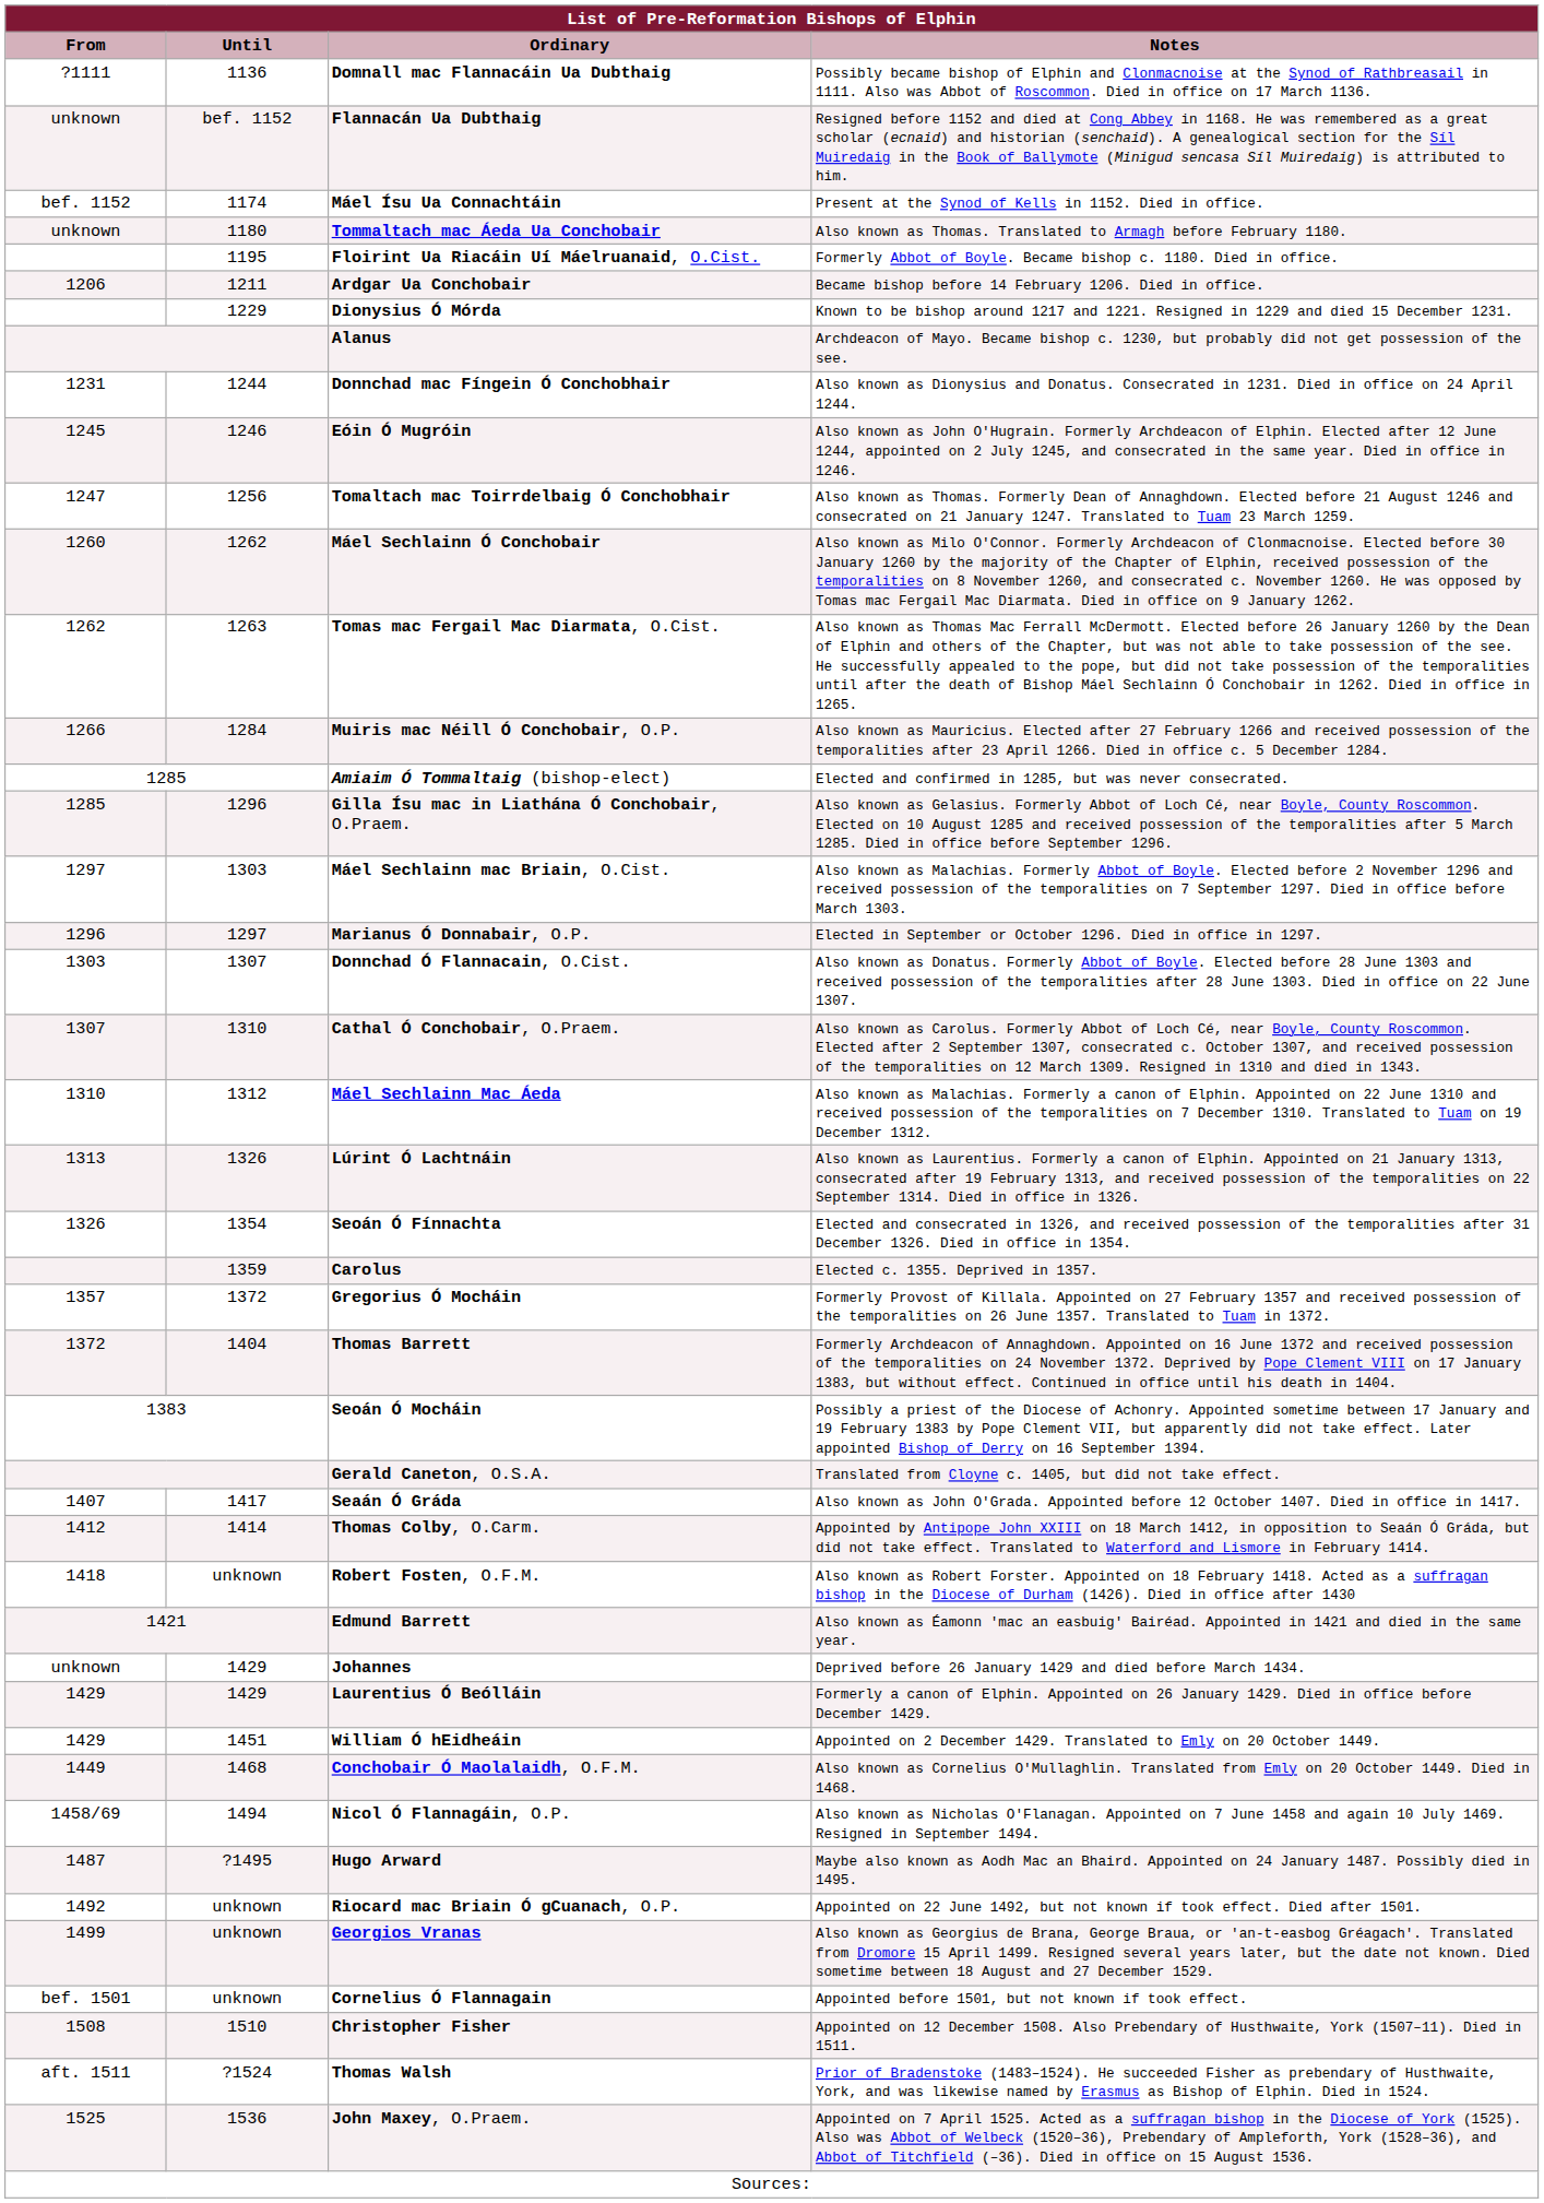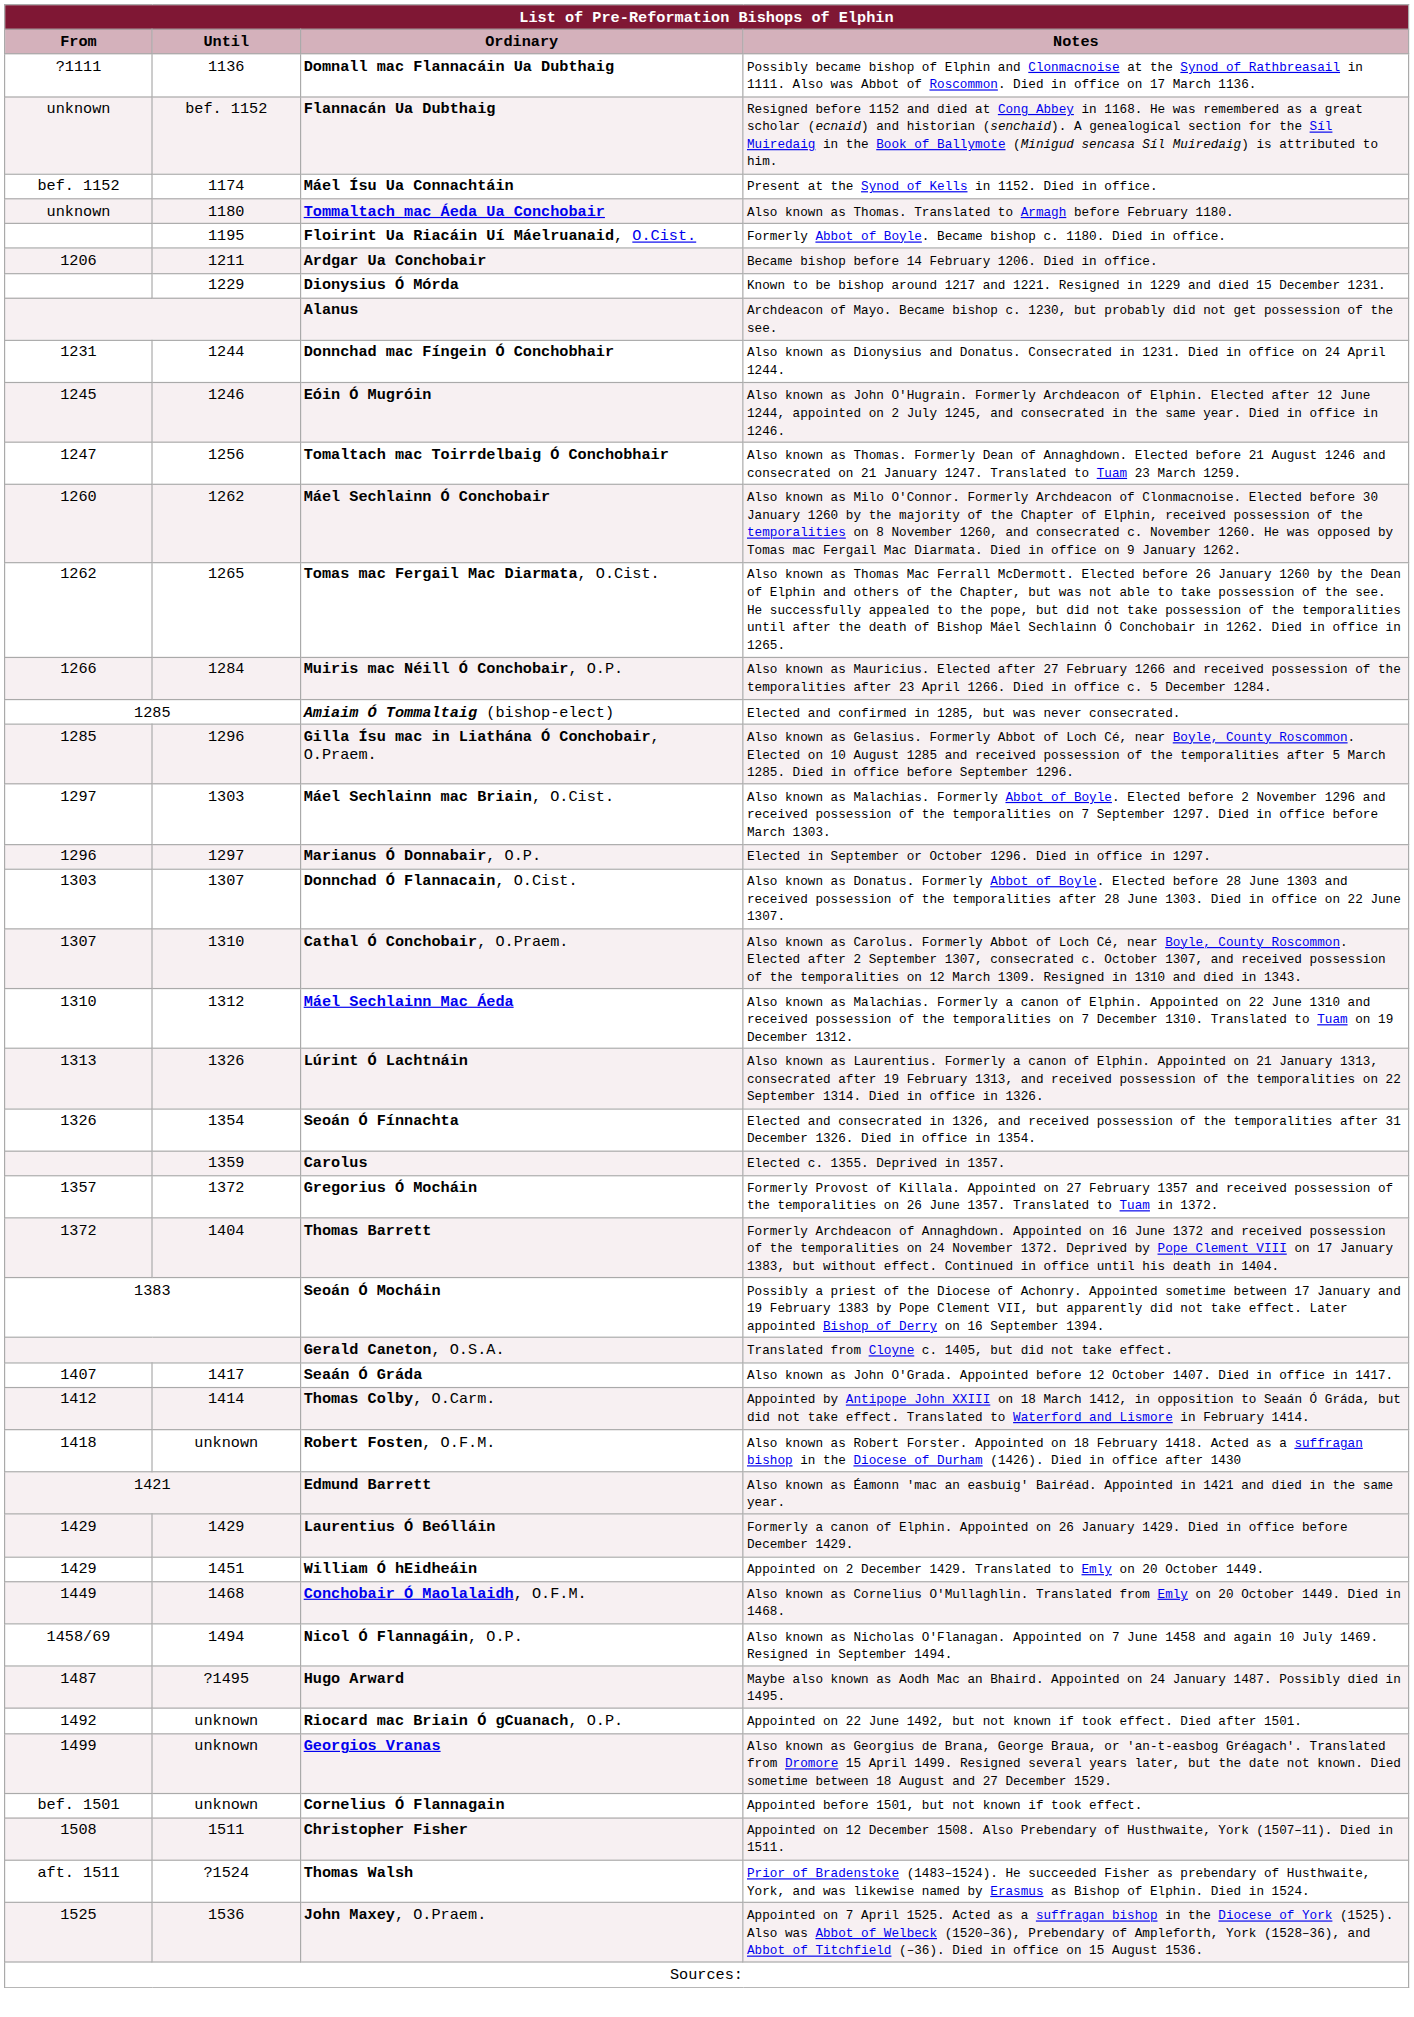 <table class="wikitable" style="width:95%">
 <tr>
 <th colspan="4" style="background-color: #7F1734; color: white;">List of Pre-Reformation Bishops of Elphin</th>
 </tr>
 <tr align=top>
 <th style="background-color: #D4B1BB; width: 10%;">From</th>
 <th style="background-color: #D4B1BB; width: 10%;">Until</th>
 <th style="background-color: #D4B1BB; width: 30%;">Ordinary</th>
 <th style="background-color: #D4B1BB; width: 45%;">Notes</th>
 </tr>
 <tr valign=top bgcolor="white">
 <td align="center">?1111</td>
 <td align="center">1136</td>
 <td><strong>Domnall mac Flannacáin Ua Dubthaig</strong></td>
 <td><small>Possibly became bishop of Elphin and <a href='#'>Clonmacnoise</a> at the <a href='#'>Synod of Rathbreasail</a> in 1111. Also was Abbot of <a href='#'>Roscommon</a>. Died in office on 17 March 1136.</small></td>
 </tr>
 <tr valign=top bgcolor="#F7F0F2">
 <td align="center">unknown</td>
 <td align="center">bef. 1152</td>
 <td><strong>Flannacán Ua Dubthaig</strong></td>
 <td><small>Resigned before 1152 and died at <a href='#'>Cong Abbey</a> in 1168. He was remembered as a great scholar (<em>ecnaid</em>) and historian (<em>senchaid</em>). A genealogical section for the <a href='#'>Síl Muiredaig</a> in the <a href='#'>Book of Ballymote</a> (<em>Minigud sencasa Síl Muiredaig</em>) is attributed to him.</small></td>
 </tr>
 <tr valign=top bgcolor="white">
 <td align="center">bef. 1152</td>
 <td align="center">1174</td>
 <td><strong>Máel Ísu Ua Connachtáin</strong></td>
 <td><small>Present at the <a href='#'>Synod of Kells</a> in 1152. Died in office.</small></td>
 </tr>
 <tr valign=top bgcolor="#F7F0F2">
 <td align="center">unknown</td>
 <td align="center">1180</td>
 <td><strong><a href='#'>Tommaltach mac Áeda Ua Conchobair</a></strong></td>
 <td><small>Also known as Thomas. Translated to <a href='#'>Armagh</a> before February 1180.</small></td>
 </tr>
 <tr valign=top bgcolor="white">
 <td align="center"></td>
 <td align="center">1195</td>
 <td><strong>Floirint Ua Riacáin Uí Máelruanaid</strong>, <a href='#'>O.Cist.</a></td>
 <td><small>Formerly <a href='#'>Abbot of Boyle</a>. Became bishop c. 1180. Died in office.</small></td>
 </tr>
 <tr valign=top bgcolor="#F7F0F2">
 <td align="center">1206</td>
 <td align="center">1211</td>
 <td><strong>Ardgar Ua Conchobair</strong></td>
 <td><small>Became bishop before 14 February 1206. Died in office.</small></td>
 </tr>
 <tr valign=top bgcolor="white">
 <td align="center"></td>
 <td align="center">1229</td>
 <td><strong>Dionysius Ó Mórda</strong></td>
 <td><small>Known to be bishop around 1217 and 1221. Resigned in 1229 and died 15 December 1231.</small></td>
 </tr>
 <tr valign=top bgcolor="#F7F0F2">
 <td colspan="2" align="center"></td>
 <td><strong>Alanus</strong></td>
 <td><small>Archdeacon of Mayo. Became bishop c. 1230, but probably did not get possession of the see.</small></td>
 </tr>
 <tr valign=top bgcolor="white">
 <td align="center">1231</td>
 <td align="center">1244</td>
 <td><strong>Donnchad mac Fíngein Ó Conchobhair</strong></td>
 <td><small>Also known as Dionysius and Donatus. Consecrated in 1231. Died in office on 24 April 1244.</small></td>
 </tr>
 <tr valign=top bgcolor="#F7F0F2">
 <td align="center">1245</td>
 <td align="center">1246</td>
 <td><strong>Eóin Ó Mugróin</strong></td>
 <td><small>Also known as John O'Hugrain. Formerly Archdeacon of Elphin. Elected after 12 June 1244, appointed on 2 July 1245, and consecrated in the same year. Died in office in 1246.</small></td>
 </tr>
 <tr valign=top bgcolor="white">
 <td align="center">1247</td>
 <td align="center">1256</td>
 <td><strong>Tomaltach mac Toirrdelbaig Ó Conchobhair</strong></td>
 <td><small>Also known as Thomas. Formerly Dean of Annaghdown. Elected before 21 August 1246 and consecrated on 21 January 1247. Translated to <a href='#'>Tuam</a> 23 March 1259.</small></td>
 </tr>
 <tr valign=top bgcolor="#F7F0F2">
 <td align="center">1260</td>
 <td align="center">1262</td>
 <td><strong>Máel Sechlainn Ó Conchobair</strong></td>
 <td><small>Also known as Milo O'Connor. Formerly Archdeacon of Clonmacnoise. Elected before 30 January 1260 by the majority of the Chapter of Elphin, received possession of the <a href='#'>temporalities</a> on 8 November 1260, and consecrated c. November 1260. He was opposed by Tomas mac Fergail Mac Diarmata. Died in office on 9 January 1262.</small></td>
 </tr>
 <tr valign=top bgcolor="white">
 <td align="center">1262</td>
-<td align="center">1263</td>
+<td align="center">1265</td>
 <td><strong>Tomas mac Fergail Mac Diarmata</strong>, O.Cist.</td>
 <td><small>Also known as Thomas Mac Ferrall McDermott. Elected before 26 January 1260 by the Dean of Elphin and others of the Chapter, but was not able to take possession of the see. He successfully appealed to the pope, but did not take possession of the temporalities until after the death of Bishop Máel Sechlainn Ó Conchobair in 1262. Died in office in 1265.</small></td>
 </tr>
 <tr valign=top bgcolor="#F7F0F2">
 <td align="center">1266</td>
 <td align="center">1284</td>
 <td><strong>Muiris mac Néill Ó Conchobair</strong>, O.P.</td>
 <td><small>Also known as Mauricius. Elected after 27 February 1266 and received possession of the temporalities after 23 April 1266. Died in office c. 5 December 1284.</small></td>
 </tr>
 <tr valign=top bgcolor="white">
 <td colspan="2" align="center">1285</td>
 <td><strong><em>Amiaim Ó Tommaltaig</em></strong> (bishop-elect)</td>
 <td><small>Elected and confirmed in 1285, but was never consecrated.</small></td>
 </tr>
 <tr valign=top bgcolor="#F7F0F2">
 <td align="center">1285</td>
 <td align="center">1296</td>
 <td><strong>Gilla Ísu mac in Liathána Ó Conchobair</strong>, O.Praem.</td>
 <td><small>Also known as Gelasius. Formerly Abbot of Loch Cé, near <a href='#'>Boyle, County Roscommon</a>. Elected on 10 August 1285 and received possession of the temporalities after 5 March 1285. Died in office before September 1296.</small></td>
 </tr>
 <tr valign=top bgcolor="white">
 <td align="center">1297</td>
 <td align="center">1303</td>
 <td><strong>Máel Sechlainn mac Briain</strong>, O.Cist.</td>
 <td><small>Also known as Malachias. Formerly <a href='#'>Abbot of Boyle</a>. Elected before 2 November 1296 and received possession of the temporalities on 7 September 1297. Died in office before March 1303.</small></td>
 </tr>
 <tr valign=top bgcolor="#F7F0F2">
 <td align="center">1296</td>
 <td align="center">1297</td>
 <td><strong>Marianus Ó Donnabair</strong>, O.P.</td>
 <td><small>Elected in September or October 1296. Died in office in 1297.</small></td>
 </tr>
 <tr valign=top bgcolor="white">
 <td align="center">1303</td>
 <td align="center">1307</td>
 <td><strong>Donnchad Ó Flannacain</strong>, O.Cist.</td>
 <td><small>Also known as Donatus. Formerly <a href='#'>Abbot of Boyle</a>. Elected before 28 June 1303 and received possession of the temporalities after 28 June 1303. Died in office on 22 June 1307.</small></td>
 </tr>
 <tr valign=top bgcolor="#F7F0F2">
 <td align="center">1307</td>
 <td align="center">1310</td>
 <td><strong>Cathal Ó Conchobair</strong>, O.Praem.</td>
 <td><small>Also known as Carolus. Formerly Abbot of Loch Cé, near <a href='#'>Boyle, County Roscommon</a>. Elected after 2 September 1307, consecrated c. October 1307, and received possession of the temporalities on 12 March 1309. Resigned in 1310 and died in 1343.</small></td>
 </tr>
 <tr valign=top bgcolor="white">
 <td align="center">1310</td>
 <td align="center">1312</td>
 <td><strong><a href='#'>Máel Sechlainn Mac Áeda</a></strong></td>
 <td><small>Also known as Malachias. Formerly a canon of Elphin. Appointed on 22 June 1310 and received possession of the temporalities on 7 December 1310. Translated to <a href='#'>Tuam</a> on 19 December 1312.</small></td>
 </tr>
 <tr valign=top bgcolor="#F7F0F2">
 <td align="center">1313</td>
 <td align="center">1326</td>
 <td><strong>Lúrint Ó Lachtnáin</strong></td>
 <td><small>Also known as Laurentius. Formerly a canon of Elphin. Appointed on 21 January 1313, consecrated after 19 February 1313, and received possession of the temporalities on 22 September 1314. Died in office in 1326.</small></td>
 </tr>
 <tr valign=top bgcolor="white">
 <td align="center">1326</td>
 <td align="center">1354</td>
 <td><strong>Seoán Ó Fínnachta</strong></td>
 <td><small>Elected and consecrated in 1326, and received possession of the temporalities after 31 December 1326. Died in office in 1354.</small></td>
 </tr>
 <tr valign=top bgcolor="#F7F0F2">
 <td align="center"></td>
 <td align="center">1359</td>
 <td><strong>Carolus</strong></td>
 <td><small>Elected c. 1355. Deprived in 1357.</small></td>
 </tr>
 <tr valign=top bgcolor="white">
 <td align="center">1357</td>
 <td align="center">1372</td>
 <td><strong>Gregorius Ó Mocháin</strong></td>
 <td><small>Formerly Provost of Killala. Appointed on 27 February 1357 and received possession of the temporalities on 26 June 1357. Translated to <a href='#'>Tuam</a> in 1372.</small></td>
 </tr>
 <tr valign=top bgcolor="#F7F0F2">
 <td align="center">1372</td>
 <td align="center">1404</td>
 <td><strong>Thomas Barrett</strong></td>
 <td><small>Formerly Archdeacon of Annaghdown. Appointed on 16 June 1372 and received possession of the temporalities on 24 November 1372. Deprived by <a href='#'>Pope Clement VIII</a> on 17 January 1383, but without effect. Continued in office until his death in 1404.</small></td>
 </tr>
 <tr valign=top bgcolor="white">
 <td colspan="2" align="center">1383</td>
 <td><strong>Seoán Ó Mocháin</strong></td>
 <td><small>Possibly a priest of the Diocese of Achonry. Appointed sometime between 17 January and 19 February 1383 by Pope Clement VII, but apparently did not take effect. Later appointed <a href='#'>Bishop of Derry</a> on 16 September 1394.</small></td>
 </tr>
 <tr valign=top bgcolor="#F7F0F2">
 <td colspan="2" align="center"></td>
 <td><strong>Gerald Caneton</strong>, O.S.A.</td>
 <td><small>Translated from <a href='#'>Cloyne</a> c. 1405, but did not take effect.</small></td>
 </tr>
 <tr valign=top bgcolor="white">
 <td align="center">1407</td>
 <td align="center">1417</td>
 <td><strong>Seaán Ó Gráda</strong></td>
 <td><small>Also known as John O'Grada. Appointed before 12 October 1407. Died in office in 1417.</small></td>
 </tr>
 <tr valign=top bgcolor="#F7F0F2">
 <td align="center">1412</td>
 <td align="center">1414</td>
 <td><strong>Thomas Colby</strong>, O.Carm.</td>
 <td><small>Appointed by <a href='#'>Antipope John XXIII</a> on 18 March 1412, in opposition to Seaán Ó Gráda, but did not take effect. Translated to <a href='#'>Waterford and Lismore</a> in February 1414.</small></td>
 </tr>
 <tr valign=top bgcolor="white">
 <td align="center">1418</td>
 <td align="center">unknown</td>
 <td><strong>Robert Fosten</strong>, O.F.M.</td>
 <td><small>Also known as Robert Forster. Appointed on 18 February 1418. Acted as a <a href='#'>suffragan bishop</a> in the <a href='#'>Diocese of Durham</a> (1426). Died in office after 1430</small></td>
 </tr>
 <tr valign=top bgcolor="#F7F0F2">
 <td colspan="2" align="center">1421</td>
 <td><strong>Edmund Barrett</strong></td>
 <td><small>Also known as Éamonn 'mac an easbuig' Bairéad. Appointed in 1421 and died in the same year.</small></td>
 </tr>
-<tr valign=top bgcolor="white">
-<td align="center">unknown</td>
-<td align="center">1429</td>
-<td><strong>Johannes</strong></td>
-<td><small>Deprived before 26 January 1429 and died before March 1434.</small></td>
-</tr>
 <tr valign=top bgcolor="#F7F0F2">
 <td align="center">1429</td>
 <td align="center">1429</td>
 <td><strong>Laurentius Ó Beólláin</strong></td>
 <td><small>Formerly a canon of Elphin. Appointed on 26 January 1429. Died in office before December 1429.</small></td>
 </tr>
 <tr valign=top bgcolor="white">
 <td align="center">1429</td>
 <td align="center">1451</td>
 <td><strong>William Ó hEidheáin</strong></td>
 <td><small>Appointed on 2 December 1429. Translated to <a href='#'>Emly</a> on 20 October 1449.</small></td>
 </tr>
 <tr valign=top bgcolor="#F7F0F2">
 <td align="center">1449</td>
 <td align="center">1468</td>
 <td><strong><a href='#'>Conchobair Ó Maolalaidh</a></strong>, O.F.M.</td>
 <td><small>Also known as Cornelius O'Mullaghlin. Translated from <a href='#'>Emly</a> on 20 October 1449. Died in 1468.</small></td>
 </tr>
 <tr valign=top bgcolor="white">
 <td align="center">1458/69</td>
 <td align="center">1494</td>
 <td><strong>Nicol Ó Flannagáin</strong>, O.P.</td>
 <td><small>Also known as Nicholas O'Flanagan. Appointed on 7 June 1458 and again 10 July 1469. Resigned in September 1494.</small></td>
 </tr>
 <tr valign=top bgcolor="#F7F0F2">
 <td align="center">1487</td>
 <td align="center">?1495</td>
 <td><strong>Hugo Arward</strong></td>
 <td><small>Maybe also known as Aodh Mac an Bhaird. Appointed on 24 January 1487. Possibly died in 1495.</small></td>
 </tr>
 <tr valign=top bgcolor="white">
 <td align="center">1492</td>
 <td align="center">unknown</td>
 <td><strong>Riocard mac Briain Ó gCuanach</strong>, O.P.</td>
 <td><small>Appointed on 22 June 1492, but not known if took effect. Died after 1501.</small></td>
 </tr>
 <tr valign=top bgcolor="#F7F0F2">
 <td align="center">1499</td>
 <td align="center">unknown</td>
 <td><strong><a href='#'>Georgios Vranas</a></strong></td>
 <td><small>Also known as Georgius de Brana, George Braua, or 'an-t-easbog Gréagach'. Translated from <a href='#'>Dromore</a> 15 April 1499. Resigned several years later, but the date not known. Died sometime between 18 August and 27 December 1529.</small></td>
 </tr>
 <tr valign=top bgcolor="white">
 <td align="center">bef. 1501</td>
 <td align="center">unknown</td>
 <td><strong>Cornelius Ó Flannagain</strong></td>
 <td><small>Appointed before 1501, but not known if took effect.</small></td>
 </tr>
 <tr valign=top bgcolor="#F7F0F2">
 <td align="center">1508</td>
-<td align="center">1510</td>
+<td align="center">1511</td>
 <td><strong>Christopher Fisher</strong></td>
 <td><small>Appointed on 12 December 1508. Also Prebendary of Husthwaite, York (1507–11). Died in 1511.</small></td>
 </tr>
 <tr valign=top bgcolor="white">
 <td align="center">aft. 1511</td>
 <td align="center">?1524</td>
 <td><strong>Thomas Walsh</strong></td>
 <td><small><a href='#'>Prior of Bradenstoke</a> (1483–1524). He succeeded Fisher as prebendary of Husthwaite, York, and was likewise named by <a href='#'>Erasmus</a> as Bishop of Elphin. Died in 1524.</small></td>
 </tr>
 <tr valign=top bgcolor="#F7F0F2">
 <td align="center">1525</td>
 <td align="center">1536</td>
 <td><strong>John Maxey</strong>, O.Praem.</td>
 <td><small>Appointed on 7 April 1525. Acted as a <a href='#'>suffragan bishop</a> in the <a href='#'>Diocese of York</a> (1525). Also was <a href='#'>Abbot of Welbeck</a> (1520–36), Prebendary of Ampleforth, York (1528–36), and <a href='#'>Abbot of Titchfield</a> (–36). Died in office on 15 August 1536.</small></td>
 </tr>
 <tr valign=top bgcolor="white">
 <td colspan=4 align=center>Sources:</td>
 </tr>
 </table>
